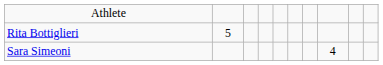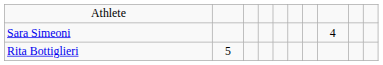 <table class="wikitable" style="text-align: center; font-size:100%" width=40%">
 <tr>
 <td>Athlete</td>
 <td></td>
-<td></td>
-<td></td>
-<td></td>
-<td></td>
-<td></td>
-<td></td>
-<td></td>
-<td></td>
-</tr>
-<tr>
-<td align=left><a href='#'>Rita Bottiglieri</a></td>
-<td>5</td>
 <td></td>
 <td></td>
 <td></td>
 <td></td>
 <td></td>
 <td></td>
 <td></td>
 <td></td>
 </tr>
 <tr>
 <td align=left><a href='#'>Sara Simeoni</a></td>
 <td></td>
 <td></td>
 <td></td>
 <td></td>
 <td></td>
 <td></td>
 <td>4</td>
 <td></td>
 <td></td>
 </tr>
+<tr>
+<td align=left><a href='#'>Rita Bottiglieri</a></td>
+<td>5</td>
+<td></td>
+<td></td>
+<td></td>
+<td></td>
+<td></td>
+<td></td>
+<td></td>
+<td></td>
+</tr>
 </table>
